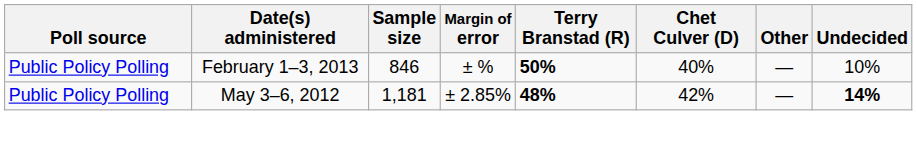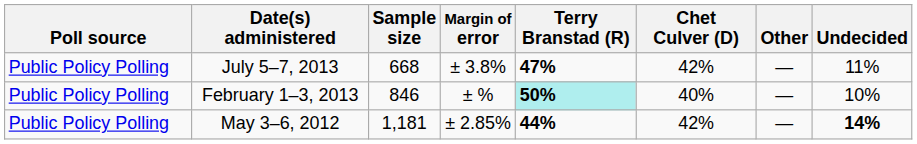 <table class="wikitable">
 <tr valign= bottom>
 <th style="width:160px;">Poll source</th>
 <th style="width:150px;">Date(s)<br>administered</th>
 <th class=small>Sample<br>size</th>
 <th class=small><small>Margin of</small><br>error</th>
 <th style="width:100px;">Terry<br>Branstad (R)</th>
 <th style="width:100px;">Chet<br>Culver (D)</th>
 <th style="width:40px;">Other</th>
 <th style="width:40px;">Undecided</th>
 </tr>
 <tr>
 <td><a href='#'>Public Policy Polling</a></td>
+<td align=center>July 5–7, 2013</td>
+<td align=center>668</td>
+<td align=center>± 3.8%</td>
+<td><strong>47%</strong></td>
+<td align=center>42%</td>
+<td align=center>—</td>
+<td align=center>11%</td>
+</tr>
+<tr>
+<td><a href='#'>Public Policy Polling</a></td>
 <td align=center>February 1–3, 2013</td>
 <td align=center>846</td>
 <td align=center>± %</td>
-<td><strong>50%</strong></td>
+<td style="background: paleturquoise;"><strong>50%</strong></td>
 <td align=center>40%</td>
 <td align=center>—</td>
 <td align=center>10%</td>
 </tr>
 <tr>
 <td><a href='#'>Public Policy Polling</a></td>
 <td align=center>May 3–6, 2012</td>
 <td align=center>1,181</td>
 <td align=center>± 2.85%</td>
-<td><strong>48%</strong></td>
+<td><strong>44%</strong></td>
 <td align=center>42%</td>
 <td align=center>—</td>
 <td align=center><strong>14%</strong></td>
 </tr>
 </table>
